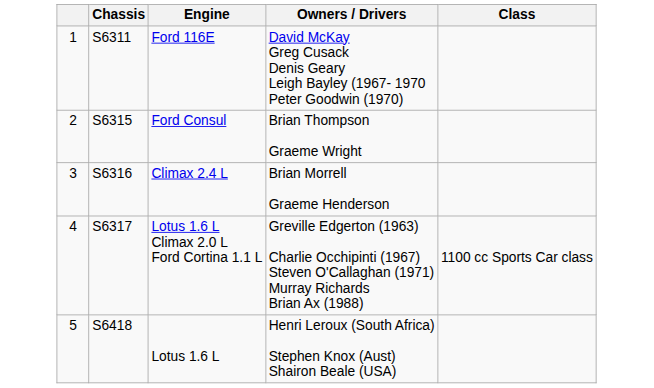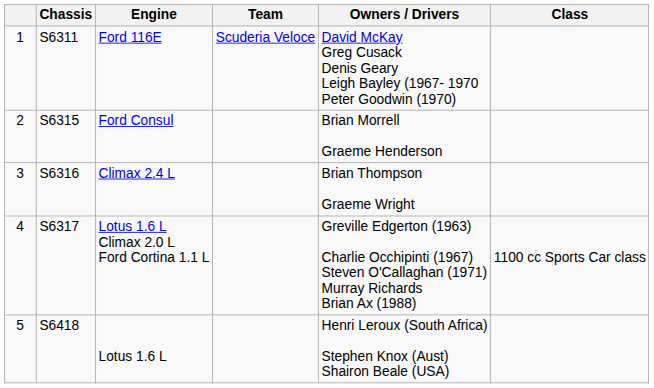 <table class="wikitable" style="margin: 1em auto 1em auto">
 <tr>
 <th></th>
 <th>Chassis</th>
 <th>Engine</th>
+<th>Team</th>
 <th>Owners / Drivers</th>
 <th>Class</th>
 </tr>
 <tr valign="top">
 <td width="30pt" align="center">1</td>
 <td>S6311</td>
 <td><a href='#'>Ford 116E</a></td>
+<td><a href='#'>Scuderia Veloce</a></td>
 <td><a href='#'>David McKay</a> <br> Greg Cusack<br>Denis Geary<br>Leigh Bayley (1967- 1970<br>Peter Goodwin (1970)</td>
 <td></td>
 </tr>
 <tr valign="top">
 <td width="30pt" align="center">2</td>
 <td>S6315</td>
 <td><a href='#'>Ford Consul</a></td>
-<td>Brian Thompson<br><br> Graeme Wright</td>
+<td></td>
+<td>Brian Morrell<br><br> Graeme Henderson</td>
 <td></td>
 </tr>
 <tr valign="top">
 <td width="30pt" align="center">3</td>
 <td>S6316</td>
 <td><a href='#'>Climax 2.4 L</a></td>
-<td>Brian Morrell<br><br> Graeme Henderson</td>
+<td></td>
+<td>Brian Thompson<br><br> Graeme Wright</td>
 <td></td>
 </tr>
 <tr valign="top">
 <td width="30pt" align="center">4</td>
 <td>S6317</td>
 <td><a href='#'>Lotus 1.6 L</a> <br> Climax 2.0 L <br> Ford Cortina 1.1 L <br></td>
+<td></td>
 <td>Greville Edgerton (1963) <br><br> Charlie Occhipinti (1967) <br>  Steven O'Callaghan (1971) <br> Murray Richards <br> Brian Ax (1988)</td>
 <td><br><br>1100 cc Sports Car class</td>
 </tr>
 <tr valign="top">
 <td width="30pt" align="center">5</td>
 <td>S6418</td>
 <td><br><br>Lotus 1.6 L</td>
+<td></td>
 <td>Henri Leroux (South Africa)<br><br>Stephen Knox (Aust)<br>Shairon Beale (USA)</td>
 <td></td>
 </tr>
 </table>
